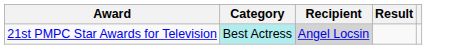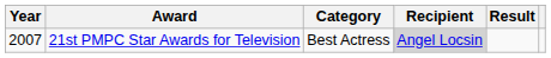 <table class="wikitable">
 <tr>
+<th>Year</th>
 <th>Award</th>
 <th>Category</th>
 <th>Recipient</th>
 <th>Result</th>
 <th></th>
 </tr>
 <tr>
+<td>2007</td>
 <td><a href='#'>21st PMPC Star Awards for Television</a></td>
-<td style="background: paleturquoise;">Best Actress</td>
+<td>Best Actress</td>
 <td style="background: lightgrey;"><a href='#'>Angel Locsin</a></td>
 <td></td>
 <td></td>
 </tr>
 </table>
